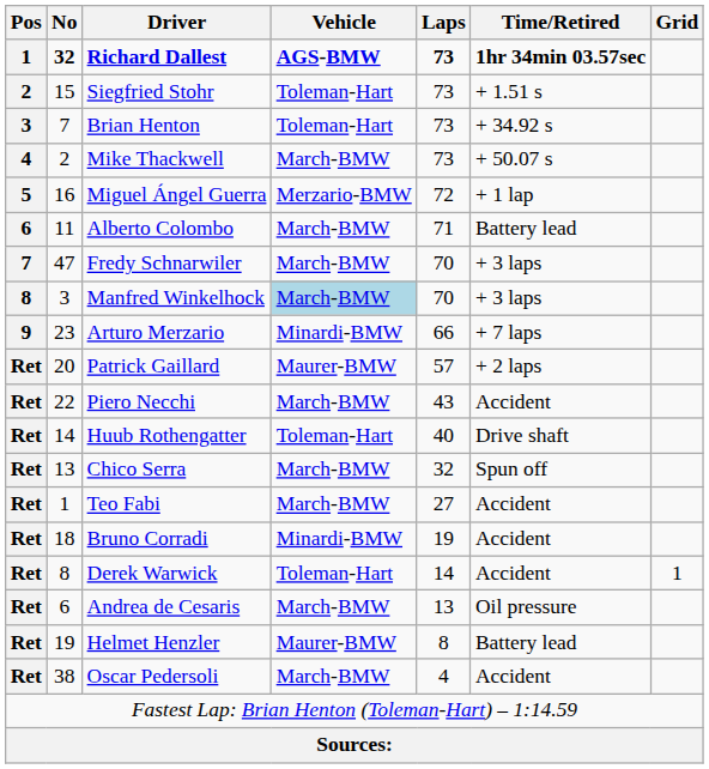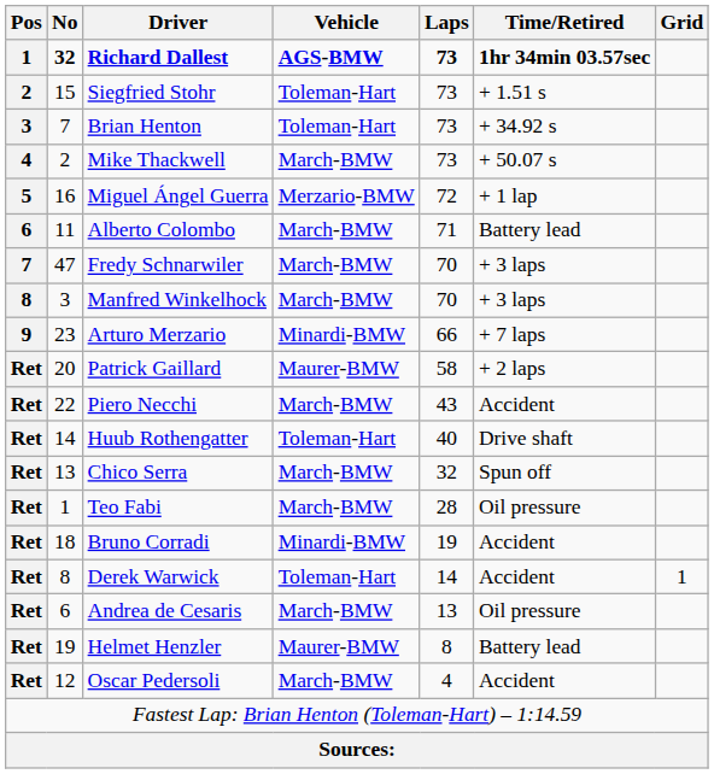 <table class="wikitable" style="font-size: 85%;">
 <tr>
 <th>Pos</th>
 <th>No</th>
 <th>Driver</th>
 <th>Vehicle</th>
 <th>Laps</th>
 <th>Time/Retired</th>
 <th>Grid</th>
 </tr>
 <tr>
 <th>1</th>
 <td style="text-align:center;"><strong>32</strong></td>
 <td> <strong><a href='#'>Richard Dallest</a></strong></td>
 <td><strong><a href='#'>AGS</a>-<a href='#'>BMW</a></strong></td>
 <td style="text-align:center;"><strong>73</strong></td>
 <td><strong>1hr 34min 03.57sec</strong></td>
 <td style="text-align:center;"><strong></strong></td>
 </tr>
 <tr>
 <th>2</th>
 <td style="text-align:center;">15</td>
 <td> <a href='#'>Siegfried Stohr</a></td>
 <td><a href='#'>Toleman</a>-<a href='#'>Hart</a></td>
 <td style="text-align:center;">73</td>
 <td>+ 1.51 s</td>
 <td style="text-align:center;"></td>
 </tr>
 <tr>
 <th>3</th>
 <td style="text-align:center;">7</td>
 <td> <a href='#'>Brian Henton</a></td>
 <td><a href='#'>Toleman</a>-<a href='#'>Hart</a></td>
 <td style="text-align:center;">73</td>
 <td>+ 34.92 s</td>
 <td style="text-align:center;"></td>
 </tr>
 <tr>
 <th>4</th>
 <td style="text-align:center;">2</td>
 <td> <a href='#'>Mike Thackwell</a></td>
 <td><a href='#'>March</a>-<a href='#'>BMW</a></td>
 <td style="text-align:center;">73</td>
 <td>+ 50.07 s</td>
 <td style="text-align:center;"></td>
 </tr>
 <tr>
 <th>5</th>
 <td style="text-align:center;">16</td>
 <td> <a href='#'>Miguel Ángel Guerra</a></td>
 <td><a href='#'>Merzario</a>-<a href='#'>BMW</a></td>
 <td style="text-align:center;">72</td>
 <td>+ 1 lap</td>
 <td style="text-align:center;"></td>
 </tr>
 <tr>
 <th>6</th>
 <td style="text-align:center;">11</td>
 <td> <a href='#'>Alberto Colombo</a></td>
 <td><a href='#'>March</a>-<a href='#'>BMW</a></td>
 <td style="text-align:center;">71</td>
 <td>Battery lead</td>
 <td style="text-align:center;"></td>
 </tr>
 <tr>
 <th>7</th>
 <td style="text-align:center;">47</td>
 <td> <a href='#'>Fredy Schnarwiler</a></td>
 <td><a href='#'>March</a>-<a href='#'>BMW</a></td>
 <td style="text-align:center;">70</td>
 <td>+ 3 laps</td>
 <td style="text-align:center;"></td>
 </tr>
 <tr>
 <th>8</th>
 <td style="text-align:center;">3</td>
 <td> <a href='#'>Manfred Winkelhock</a></td>
-<td style="background: lightblue;"><a href='#'>March</a>-<a href='#'>BMW</a></td>
+<td><a href='#'>March</a>-<a href='#'>BMW</a></td>
 <td style="text-align:center;">70</td>
 <td>+ 3 laps</td>
 <td style="text-align:center;"></td>
 </tr>
 <tr>
 <th>9</th>
 <td style="text-align:center;">23</td>
 <td> <a href='#'>Arturo Merzario</a></td>
 <td><a href='#'>Minardi</a>-<a href='#'>BMW</a></td>
 <td style="text-align:center;">66</td>
 <td>+ 7 laps</td>
 <td style="text-align:center;"></td>
 </tr>
 <tr>
 <th>Ret</th>
 <td style="text-align:center;">20</td>
 <td> <a href='#'>Patrick Gaillard</a></td>
 <td><a href='#'>Maurer</a>-<a href='#'>BMW</a></td>
-<td style="text-align:center;">57</td>
+<td style="text-align:center;">58</td>
 <td>+ 2 laps</td>
 <td style="text-align:center;"></td>
 </tr>
 <tr>
 <th>Ret</th>
 <td style="text-align:center;">22</td>
 <td> <a href='#'>Piero Necchi</a></td>
 <td><a href='#'>March</a>-<a href='#'>BMW</a></td>
 <td style="text-align:center;">43</td>
 <td>Accident</td>
 <td style="text-align:center;"></td>
 </tr>
 <tr>
 <th>Ret</th>
 <td style="text-align:center;">14</td>
 <td> <a href='#'>Huub Rothengatter</a></td>
 <td><a href='#'>Toleman</a>-<a href='#'>Hart</a></td>
 <td style="text-align:center;">40</td>
 <td>Drive shaft</td>
 <td style="text-align:center;"></td>
 </tr>
 <tr>
 <th>Ret</th>
 <td style="text-align:center;">13</td>
 <td> <a href='#'>Chico Serra</a></td>
 <td><a href='#'>March</a>-<a href='#'>BMW</a></td>
 <td style="text-align:center;">32</td>
 <td>Spun off</td>
 <td style="text-align:center;"></td>
 </tr>
 <tr>
 <th>Ret</th>
 <td style="text-align:center;">1</td>
 <td> <a href='#'>Teo Fabi</a></td>
 <td><a href='#'>March</a>-<a href='#'>BMW</a></td>
-<td style="text-align:center;">27</td>
-<td>Accident</td>
+<td style="text-align:center;">28</td>
+<td>Oil pressure</td>
 <td style="text-align:center;"></td>
 </tr>
 <tr>
 <th>Ret</th>
 <td style="text-align:center;">18</td>
 <td> <a href='#'>Bruno Corradi</a></td>
 <td><a href='#'>Minardi</a>-<a href='#'>BMW</a></td>
 <td style="text-align:center;">19</td>
 <td>Accident</td>
 <td style="text-align:center;"></td>
 </tr>
 <tr>
 <th>Ret</th>
 <td style="text-align:center;">8</td>
 <td> <a href='#'>Derek Warwick</a></td>
 <td><a href='#'>Toleman</a>-<a href='#'>Hart</a></td>
 <td style="text-align:center;">14</td>
 <td>Accident</td>
 <td style="text-align:center;">1</td>
 </tr>
 <tr>
 <th>Ret</th>
 <td style="text-align:center;">6</td>
 <td> <a href='#'>Andrea de Cesaris</a></td>
 <td><a href='#'>March</a>-<a href='#'>BMW</a></td>
 <td style="text-align:center;">13</td>
 <td>Oil pressure</td>
 <td style="text-align:center;"></td>
 </tr>
 <tr>
 <th>Ret</th>
 <td style="text-align:center;">19</td>
 <td> <a href='#'>Helmet Henzler</a></td>
 <td><a href='#'>Maurer</a>-<a href='#'>BMW</a></td>
 <td style="text-align:center;">8</td>
 <td>Battery lead</td>
 <td style="text-align:center;"></td>
 </tr>
 <tr>
 <th>Ret</th>
-<td style="text-align:center;">38</td>
+<td style="text-align:center;">12</td>
 <td> <a href='#'>Oscar Pedersoli</a></td>
 <td><a href='#'>March</a>-<a href='#'>BMW</a></td>
 <td style="text-align:center;">4</td>
 <td>Accident</td>
 <td style="text-align:center;"></td>
 </tr>
 <tr>
 <td colspan="8" style="text-align:center;"><em>Fastest Lap: <a href='#'>Brian Henton</a> (<a href='#'>Toleman</a>-<a href='#'>Hart</a>) – 1:14.59</em></td>
 </tr>
 <tr>
 <th colspan="8">Sources:</th>
 </tr>
 </table>
